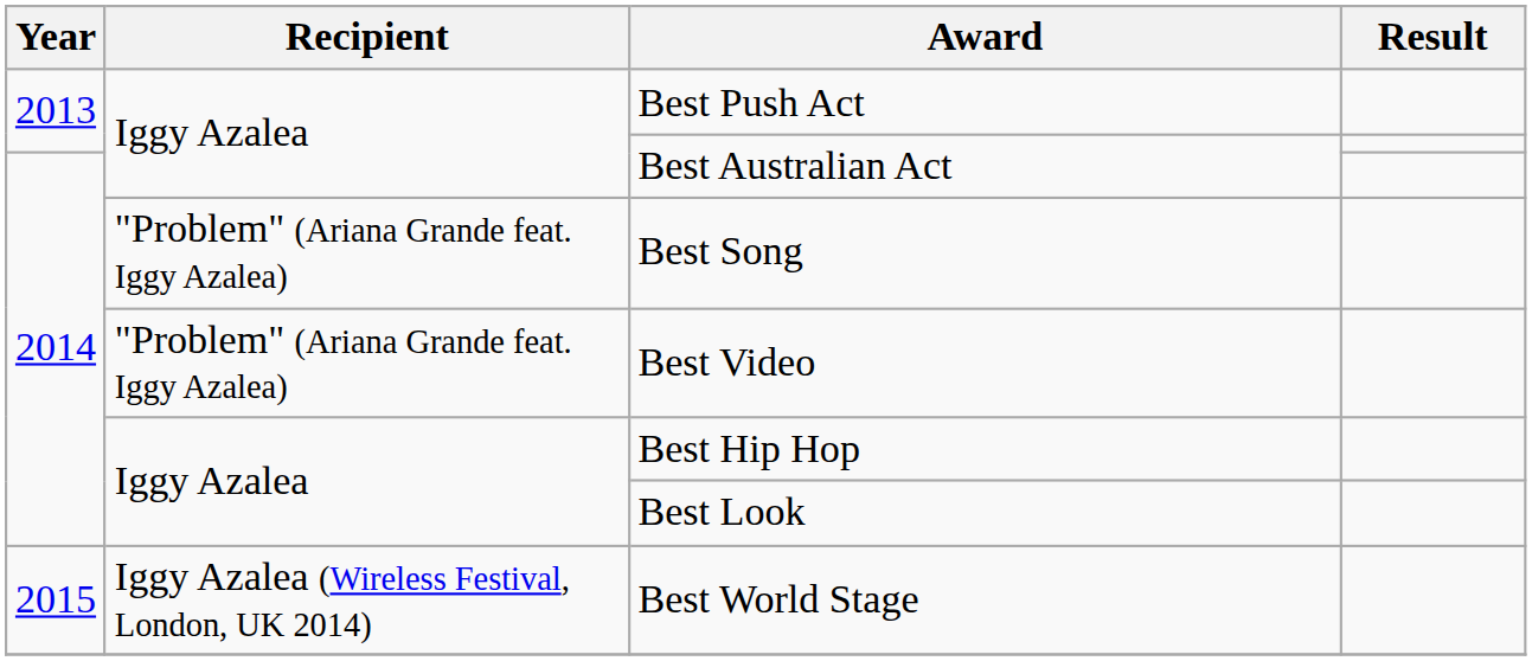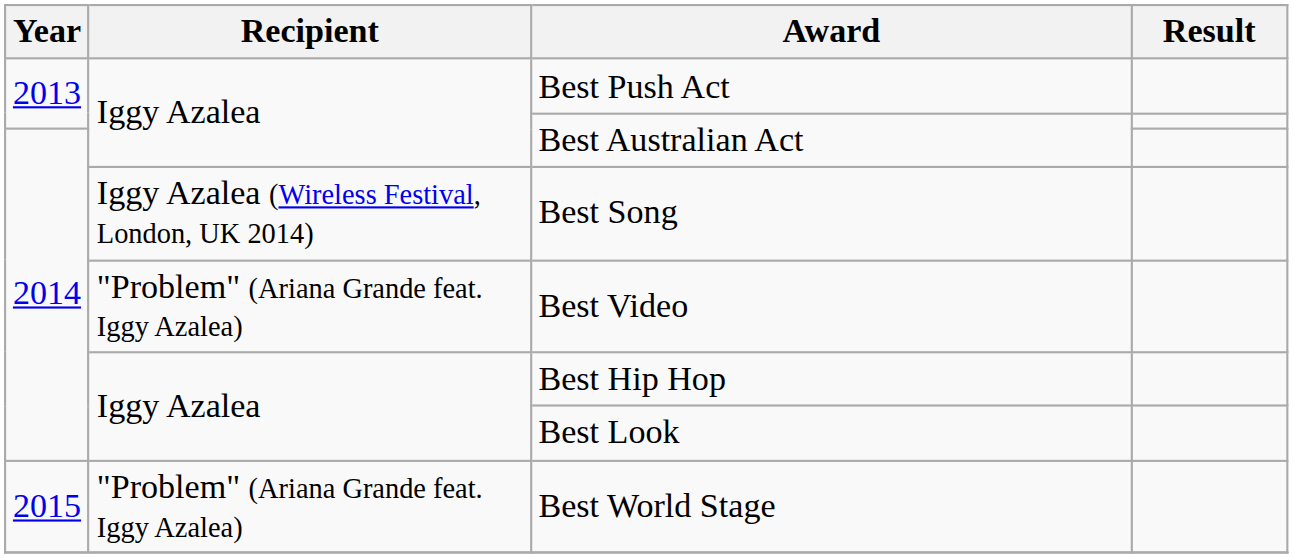 <table class="wikitable">
 <tr>
 <th>Year</th>
 <th width="200">Recipient</th>
 <th width="275">Award</th>
 <th width="65">Result</th>
 </tr>
 <tr>
 <td rowspan=2><a href='#'>2013</a></td>
 <td rowspan=3>Iggy Azalea</td>
 <td>Best Push Act</td>
 <td></td>
 </tr>
 <tr>
 <td rowspan=2>Best Australian Act</td>
 <td></td>
 </tr>
 <tr>
 <td rowspan=5><a href='#'>2014</a></td>
 <td></td>
 </tr>
 <tr>
-<td>"Problem" <small>(Ariana Grande feat. Iggy Azalea)</small></td>
+<td>Iggy Azalea <small>(<a href='#'>Wireless Festival</a>, London, UK 2014)</small></td>
 <td>Best Song</td>
 <td></td>
 </tr>
 <tr>
 <td>"Problem" <small>(Ariana Grande feat. Iggy Azalea)</small></td>
 <td>Best Video</td>
 <td></td>
 </tr>
 <tr>
 <td rowspan=2>Iggy Azalea</td>
 <td>Best Hip Hop</td>
 <td></td>
 </tr>
 <tr>
 <td>Best Look</td>
 <td></td>
 </tr>
 <tr>
 <td><a href='#'>2015</a></td>
-<td>Iggy Azalea <small>(<a href='#'>Wireless Festival</a>, London, UK 2014)</small></td>
+<td>"Problem" <small>(Ariana Grande feat. Iggy Azalea)</small></td>
 <td>Best World Stage</td>
 <td></td>
 </tr>
 <tr>
 </tr>
 </table>
